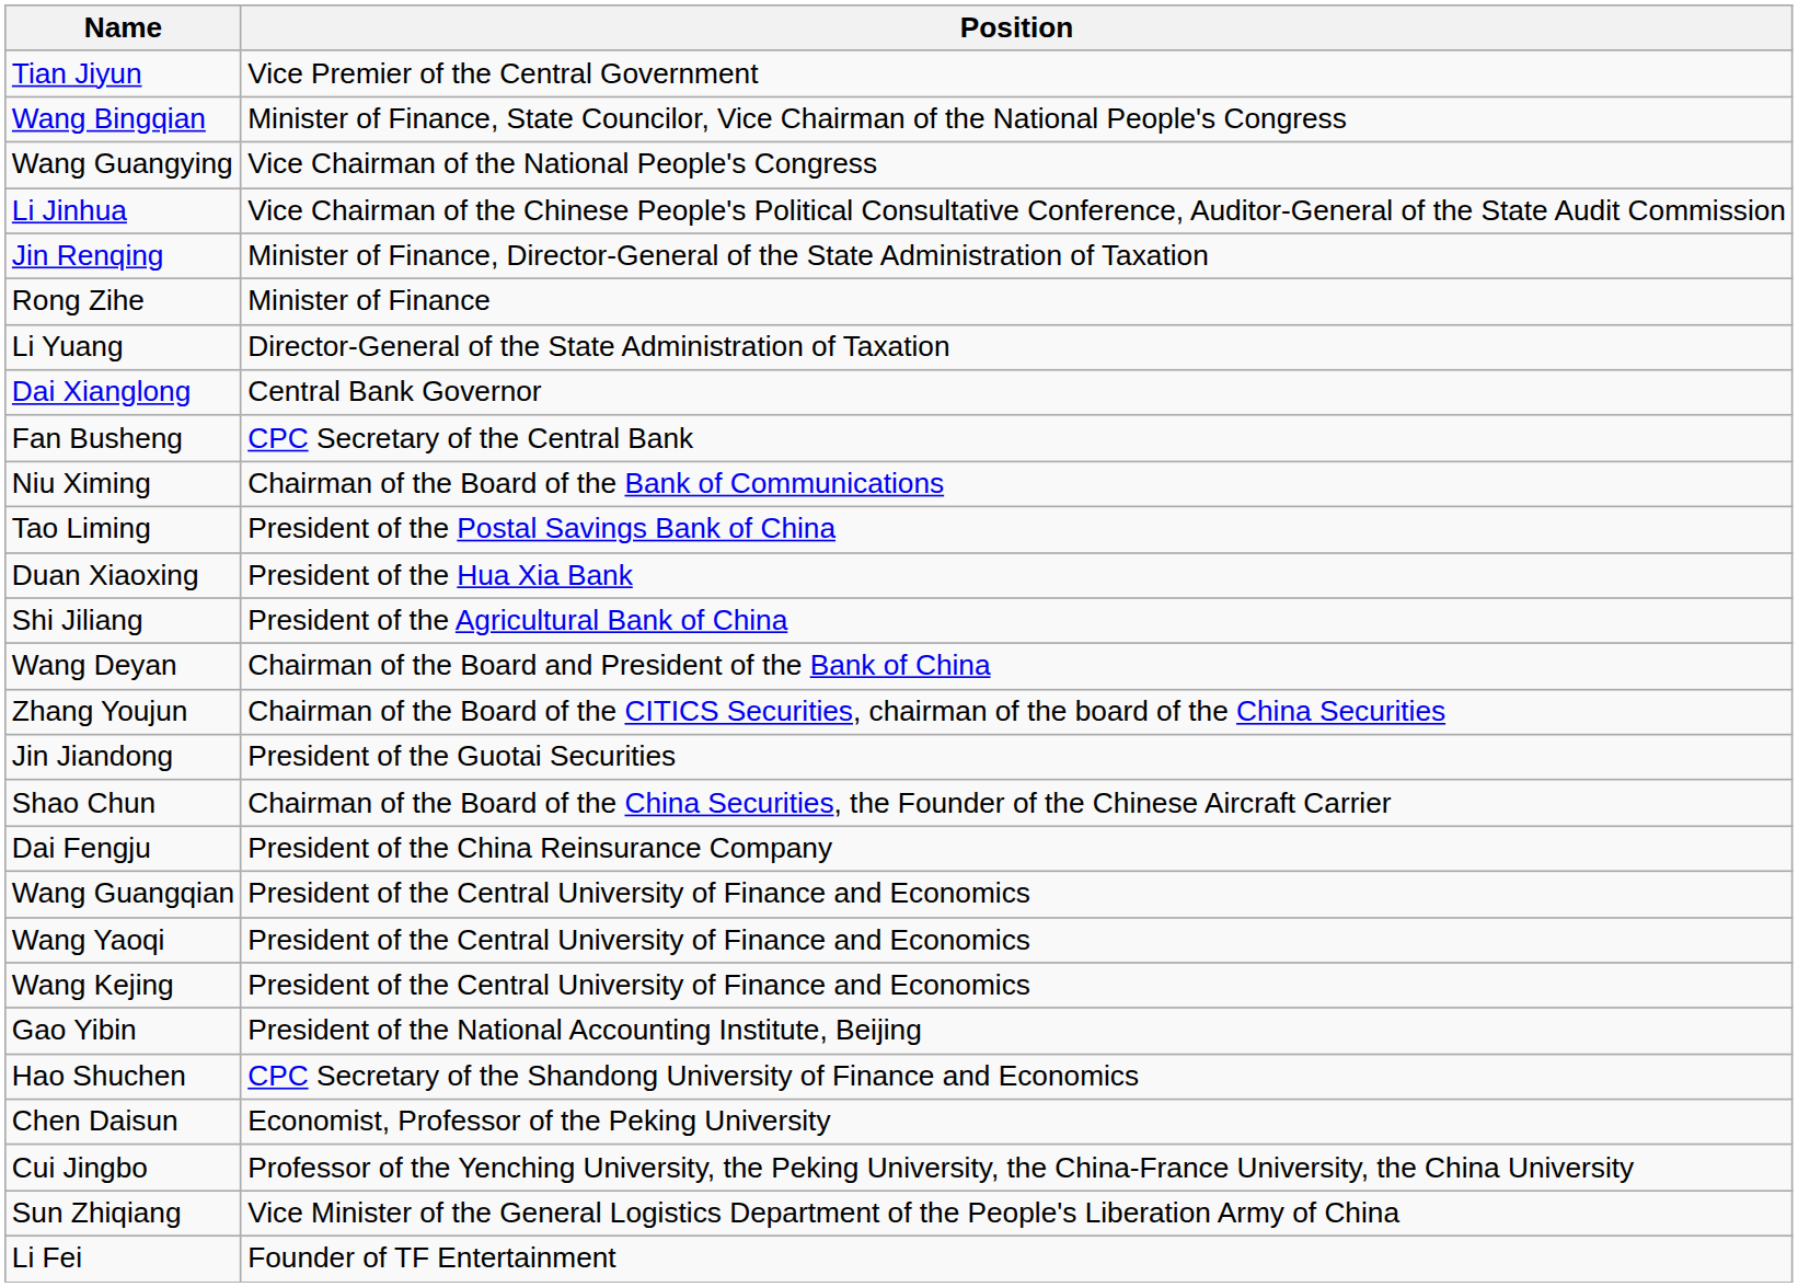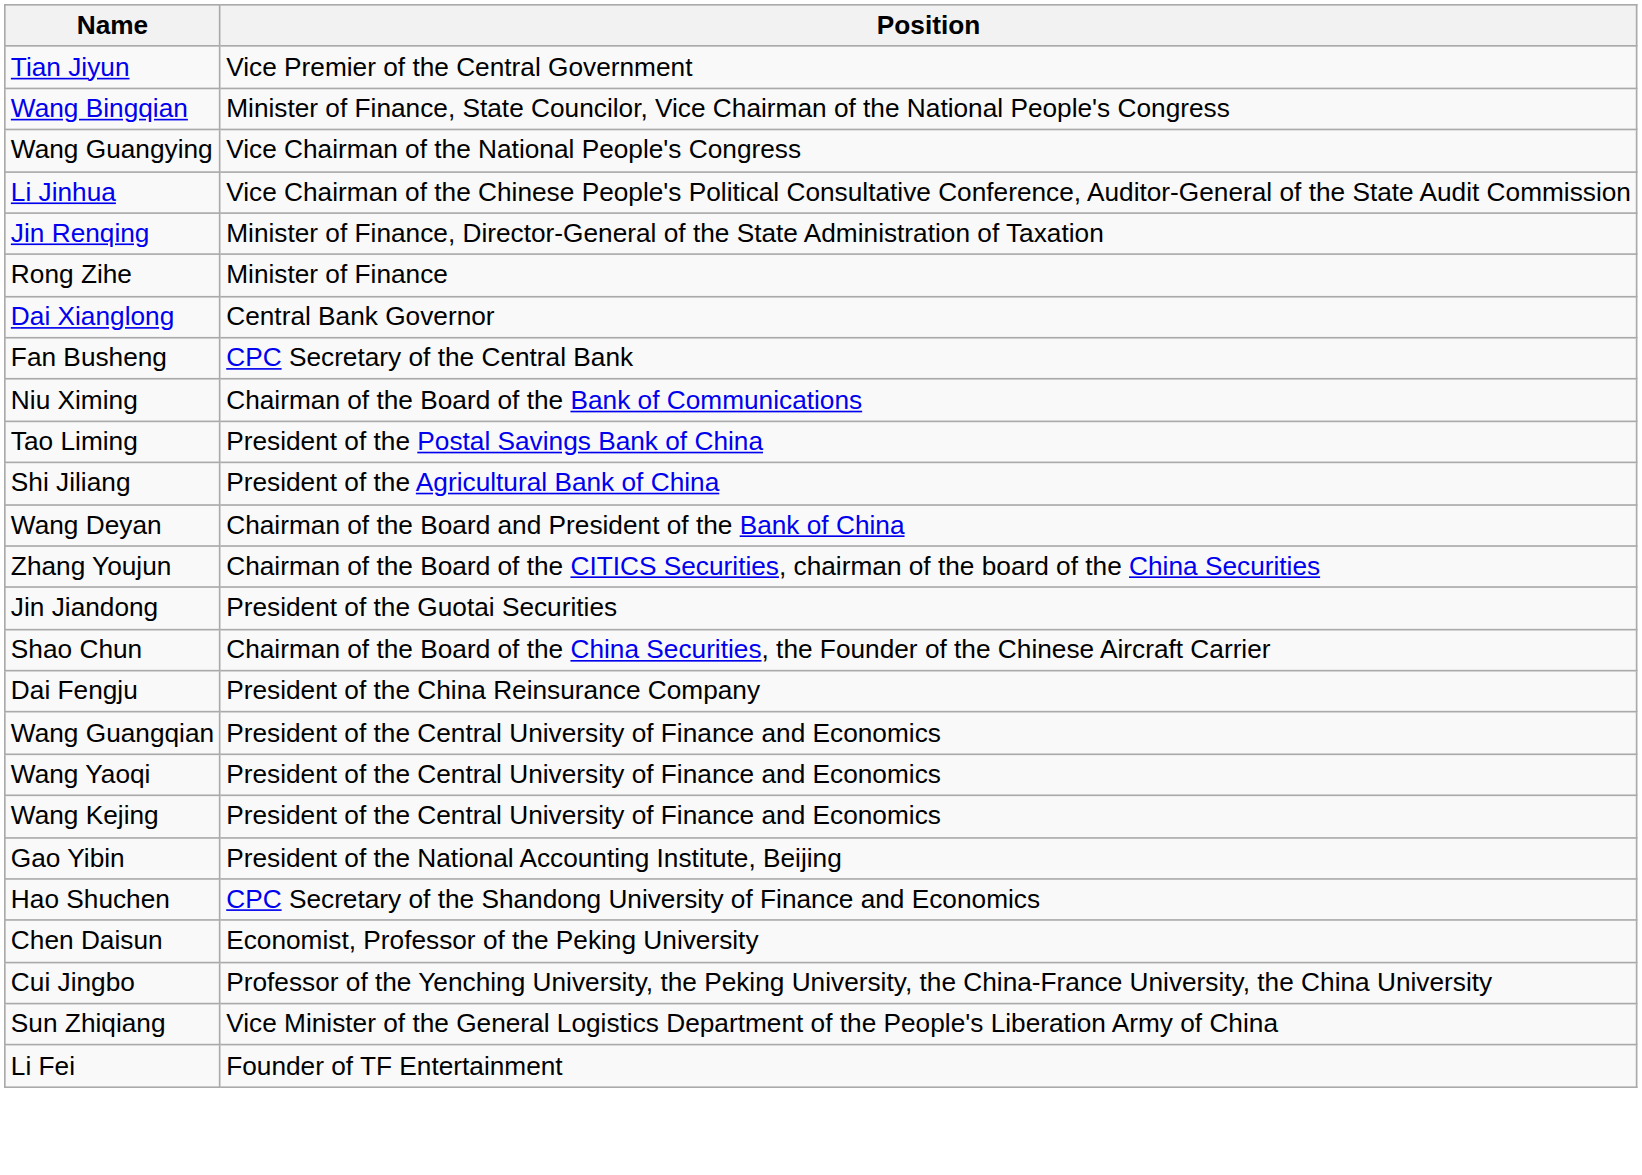 <table class="wikitable">
 <tr>
 <th>Name</th>
 <th>Position</th>
 </tr>
 <tr>
 <td><a href='#'>Tian Jiyun</a></td>
 <td>Vice Premier of the Central Government</td>
 </tr>
 <tr>
 <td><a href='#'>Wang Bingqian</a></td>
 <td>Minister of Finance, State Councilor, Vice Chairman of the National People's Congress</td>
 </tr>
 <tr>
 <td>Wang Guangying</td>
 <td>Vice Chairman of the National People's Congress</td>
 </tr>
 <tr>
 <td><a href='#'>Li Jinhua</a></td>
 <td>Vice Chairman of the Chinese People's Political Consultative Conference, Auditor-General of the State Audit Commission</td>
 </tr>
 <tr>
 <td><a href='#'>Jin Renqing</a></td>
 <td>Minister of Finance, Director-General of the State Administration of Taxation</td>
 </tr>
 <tr>
 <td>Rong Zihe</td>
 <td>Minister of Finance</td>
 </tr>
 <tr>
-<td>Li Yuang</td>
-<td>Director-General of the State Administration of Taxation</td>
-</tr>
-<tr>
 <td><a href='#'>Dai Xianglong</a></td>
 <td>Central Bank Governor</td>
 </tr>
 <tr>
 <td>Fan Busheng</td>
 <td><a href='#'>CPC</a> Secretary of the Central Bank</td>
 </tr>
 <tr>
 <td>Niu Ximing</td>
 <td>Chairman of the Board of the <a href='#'>Bank of Communications</a></td>
 </tr>
 <tr>
 <td>Tao Liming</td>
 <td>President of the <a href='#'>Postal Savings Bank of China</a></td>
-</tr>
-<tr>
-<td>Duan Xiaoxing</td>
-<td>President of the <a href='#'>Hua Xia Bank</a></td>
 </tr>
 <tr>
 <td>Shi Jiliang</td>
 <td>President of the <a href='#'>Agricultural Bank of China</a></td>
 </tr>
 <tr>
 <td>Wang Deyan</td>
 <td>Chairman of the Board and President of the <a href='#'>Bank of China</a></td>
 </tr>
 <tr>
 <td>Zhang Youjun</td>
 <td>Chairman of the Board of the <a href='#'>CITICS Securities</a>, chairman of the board of the <a href='#'>China Securities</a></td>
 </tr>
 <tr>
 <td>Jin Jiandong</td>
 <td>President of the Guotai Securities</td>
 </tr>
 <tr>
 <td>Shao Chun</td>
 <td>Chairman of the Board of the <a href='#'>China Securities</a>, the Founder of the Chinese Aircraft Carrier</td>
 </tr>
 <tr>
 <td>Dai Fengju</td>
 <td>President of the China Reinsurance Company</td>
 </tr>
 <tr>
 <td>Wang Guangqian</td>
 <td>President of the Central University of Finance and Economics</td>
 </tr>
 <tr>
 <td>Wang Yaoqi</td>
 <td>President of the Central University of Finance and Economics</td>
 </tr>
 <tr>
 <td>Wang Kejing</td>
 <td>President of the Central University of Finance and Economics</td>
 </tr>
 <tr>
 <td>Gao Yibin</td>
 <td>President of the National Accounting Institute, Beijing</td>
 </tr>
 <tr>
 <td>Hao Shuchen</td>
 <td><a href='#'>CPC</a> Secretary of the Shandong University of Finance and Economics</td>
 </tr>
 <tr>
 <td>Chen Daisun</td>
 <td>Economist, Professor of the Peking University</td>
 </tr>
 <tr>
 <td>Cui Jingbo</td>
 <td>Professor of the Yenching University, the Peking University, the China-France University, the China University</td>
 </tr>
 <tr>
 <td>Sun Zhiqiang</td>
 <td>Vice Minister of the General Logistics Department of the People's Liberation Army of China</td>
 </tr>
 <tr>
 <td>Li Fei</td>
 <td>Founder of TF Entertainment</td>
 </tr>
 </table>
